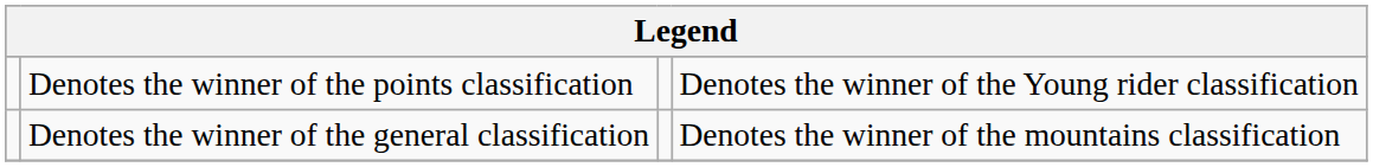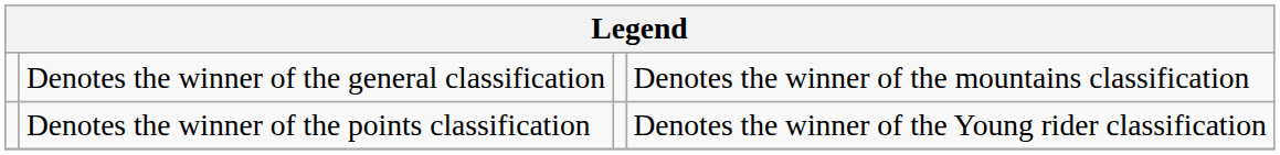 <table class="wikitable">
 <tr>
 <th colspan="4">Legend</th>
+</tr>
+<tr>
+<td></td>
+<td>Denotes the winner of the general classification</td>
+<td></td>
+<td>Denotes the winner of the mountains classification</td>
 </tr>
 <tr>
 <td></td>
 <td>Denotes the winner of the points classification</td>
 <td></td>
 <td>Denotes the winner of the Young rider classification</td>
 </tr>
 <tr>
-<td></td>
-<td>Denotes the winner of the general classification</td>
-<td></td>
-<td>Denotes the winner of the mountains classification</td>
-</tr>
-<tr>
 </tr>
 </table>
